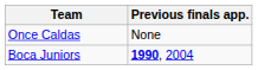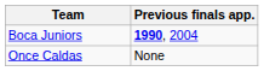 <table class="wikitable">
 <tr>
 <th width=150px>Team</th>
 <th>Previous finals app.</th>
 </tr>
 <tr>
+<td> <a href='#'>Boca Juniors</a></td>
+<td><strong><a href='#'>1990</a></strong>, <a href='#'>2004</a></td>
+</tr>
+<tr>
 <td> <a href='#'>Once Caldas</a></td>
 <td>None</td>
 </tr>
-<tr>
-<td> <a href='#'>Boca Juniors</a></td>
-<td><strong><a href='#'>1990</a></strong>, <a href='#'>2004</a></td>
-</tr>
 </table>
